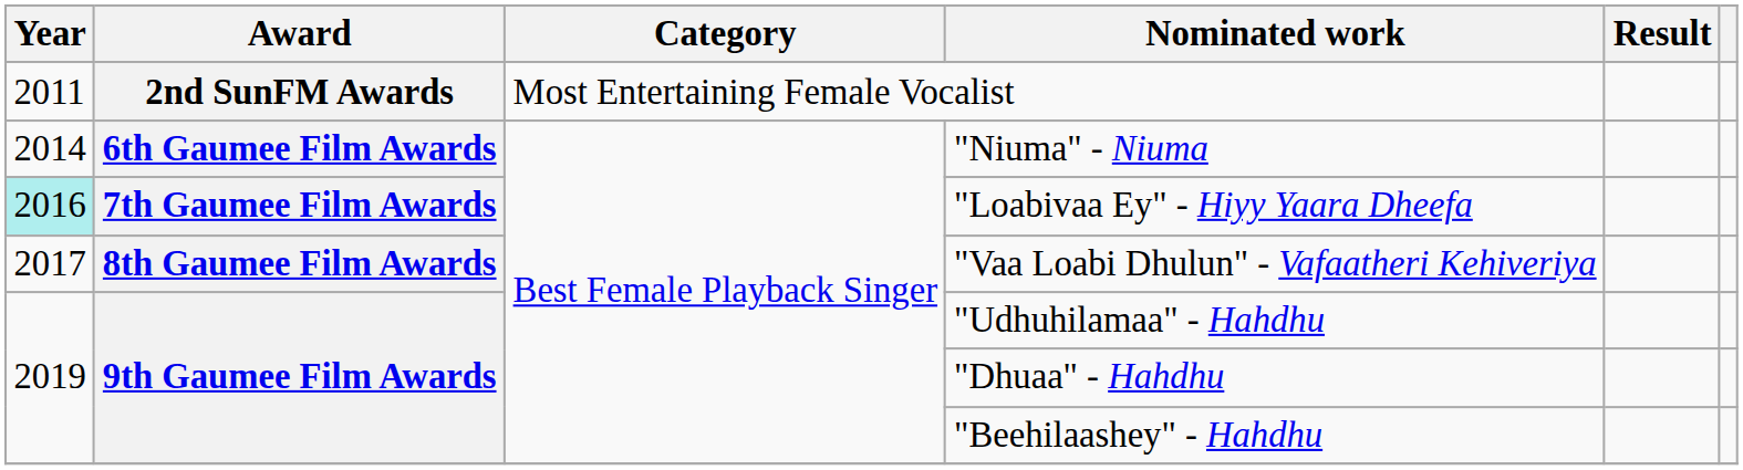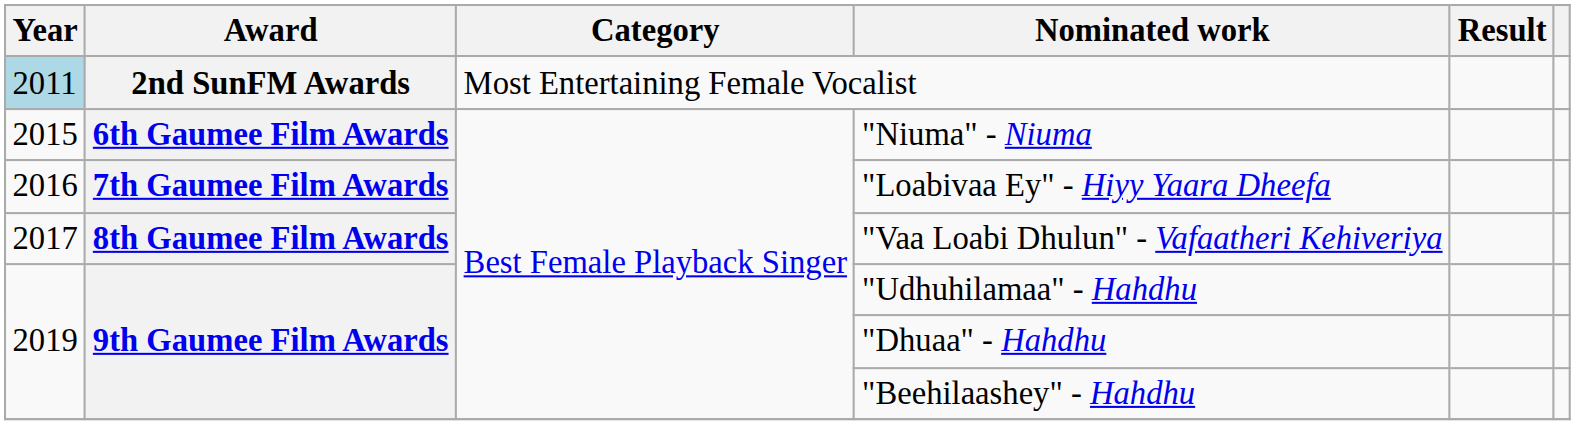 <table class="wikitable plainrowheaders sortable">
 <tr>
 <th scope="col">Year</th>
 <th scope="col">Award</th>
 <th scope="col">Category</th>
 <th scope="col">Nominated work</th>
 <th scope="col">Result</th>
 <th scope="col" class="unsortable"></th>
 </tr>
 <tr>
-<td>2011</td>
+<td style="background: lightblue;">2011</td>
 <th scope="row">2nd SunFM Awards</th>
 <td colspan="2">Most Entertaining Female Vocalist</td>
 <td></td>
 <td style="text-align:center;"></td>
 </tr>
 <tr>
-<td>2014</td>
+<td>2015</td>
 <th scope="row"><a href='#'>6th Gaumee Film Awards</a></th>
 <td rowspan="6"><a href='#'>Best Female Playback Singer</a></td>
 <td>"Niuma" - <em><a href='#'>Niuma</a></em></td>
 <td></td>
 <td style="text-align:center;"></td>
 </tr>
 <tr>
-<td style="background: paleturquoise;">2016</td>
+<td>2016</td>
 <th scope="row"><a href='#'>7th Gaumee Film Awards</a></th>
 <td>"Loabivaa Ey" - <em><a href='#'>Hiyy Yaara Dheefa</a></em></td>
 <td></td>
 <td style="text-align:center;"></td>
 </tr>
 <tr>
 <td>2017</td>
 <th scope="row"><a href='#'>8th Gaumee Film Awards</a></th>
 <td>"Vaa Loabi Dhulun" - <em><a href='#'>Vafaatheri Kehiveriya</a></em></td>
 <td></td>
 <td style="text-align:center;"></td>
 </tr>
 <tr>
 <td rowspan="3">2019</td>
 <th scope="row" rowspan="3"><a href='#'>9th Gaumee Film Awards</a></th>
 <td>"Udhuhilamaa" - <em><a href='#'>Hahdhu</a></em></td>
 <td></td>
 <td style="text-align:center;"></td>
 </tr>
 <tr>
 <td>"Dhuaa" - <em><a href='#'>Hahdhu</a></em></td>
 <td></td>
 <td style="text-align:center;"></td>
 </tr>
 <tr>
 <td>"Beehilaashey" - <em><a href='#'>Hahdhu</a></em></td>
 <td></td>
 <td style="text-align:center;"></td>
 </tr>
 <tr>
 </tr>
 </table>
